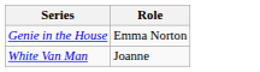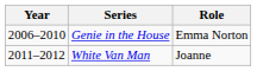 <table class=wikitable>
 <tr>
+<th>Year</th>
 <th>Series</th>
 <th>Role</th>
 </tr>
 <tr>
+<td>2006–2010</td>
 <td><em><a href='#'>Genie in the House</a></em></td>
 <td>Emma Norton</td>
 </tr>
 <tr>
+<td>2011–2012</td>
 <td><em><a href='#'>White Van Man</a></em></td>
 <td>Joanne</td>
 </tr>
 </table>
